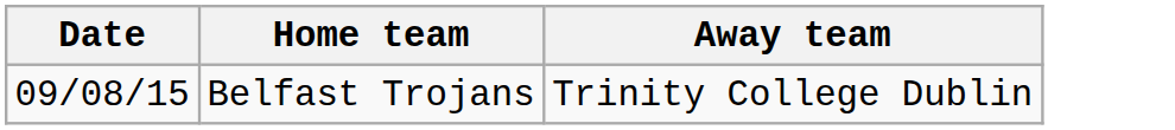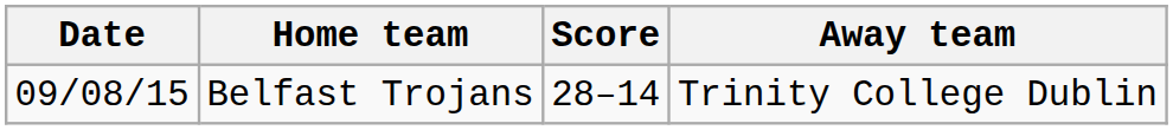 <table class="wikitable">
 <tr>
 <th>Date</th>
 <th>Home team</th>
+<th>Score</th>
 <th>Away team</th>
 </tr>
 <tr>
 <td>09/08/15</td>
 <td>Belfast Trojans</td>
+<td>28–14</td>
 <td>Trinity College Dublin</td>
 </tr>
 </table>
